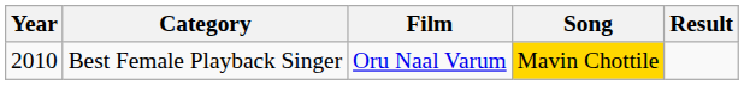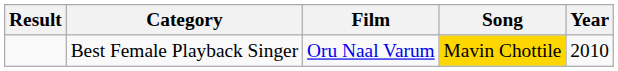 <table class="wikitable sortable">
 <tr>
-<th>Year</th>
+<th>Result</th>
 <th>Category</th>
 <th>Film</th>
 <th>Song</th>
-<th>Result</th>
+<th>Year</th>
 </tr>
 <tr>
-<td>2010</td>
+<td></td>
 <td>Best Female Playback Singer</td>
 <td><a href='#'>Oru Naal Varum</a></td>
 <td style="background: gold;">Mavin Chottile</td>
-<td></td>
+<td>2010</td>
 </tr>
 </table>
